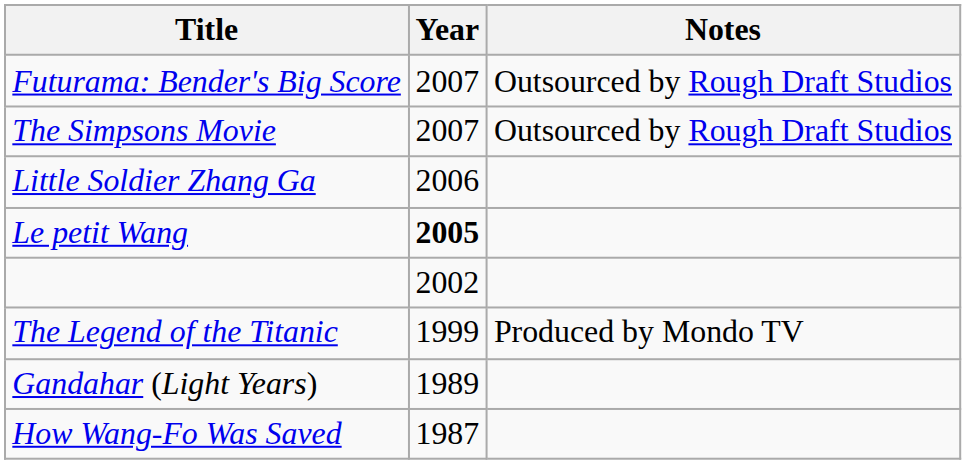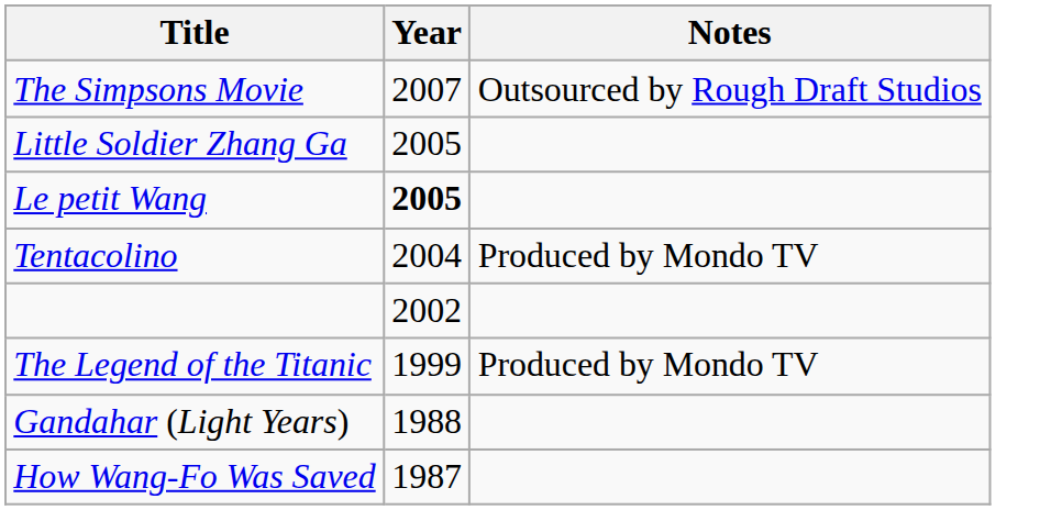 <table class="wikitable">
 <tr>
 <th>Title</th>
 <th>Year</th>
 <th>Notes</th>
-</tr>
-<tr>
-<td><em><a href='#'>Futurama: Bender's Big Score</a></em></td>
-<td>2007</td>
-<td>Outsourced by <a href='#'>Rough Draft Studios</a></td>
 </tr>
 <tr>
 <td><em><a href='#'>The Simpsons Movie</a></em></td>
 <td>2007</td>
 <td>Outsourced by <a href='#'>Rough Draft Studios</a></td>
 </tr>
 <tr>
 <td><em><a href='#'>Little Soldier Zhang Ga</a></em></td>
-<td>2006</td>
+<td>2005</td>
 <td></td>
 </tr>
 <tr>
 <td><em><a href='#'>Le petit Wang</a></em></td>
 <td><strong>2005</strong></td>
 <td></td>
+</tr>
+<tr>
+<td><em><a href='#'>Tentacolino</a></em></td>
+<td>2004</td>
+<td>Produced by Mondo TV</td>
 </tr>
 <tr>
 <td><em></em></td>
 <td>2002</td>
 <td></td>
 </tr>
 <tr>
 <td><em><a href='#'>The Legend of the Titanic</a></em></td>
 <td>1999</td>
 <td>Produced by Mondo TV</td>
 </tr>
 <tr>
 <td><em><a href='#'>Gandahar</a></em> (<em>Light Years</em>)</td>
-<td>1989</td>
+<td>1988</td>
 <td></td>
 </tr>
 <tr>
 <td><em><a href='#'>How Wang-Fo Was Saved</a></em></td>
 <td>1987</td>
 <td></td>
 </tr>
 </table>
